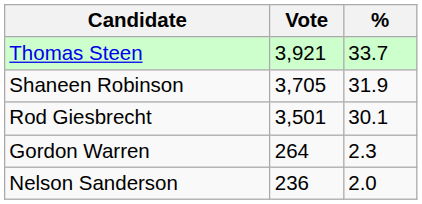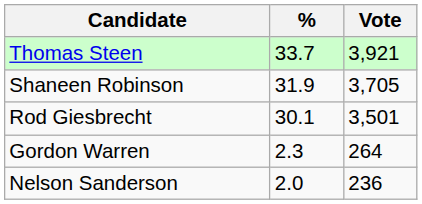 <table class="wikitable">
 <tr>
 <th bgcolor="#DDDDFF" width="200px">Candidate</th>
+<th bgcolor="#DDDDFF" width="50px">%</th>
 <th bgcolor="#DDDDFF" width="50px">Vote</th>
-<th bgcolor="#DDDDFF" width="50px">%</th>
 </tr>
 <tr style="text-align:left; background:#cfc;">
 <td><a href='#'>Thomas Steen</a></td>
+<td>33.7</td>
 <td>3,921</td>
-<td>33.7</td>
 </tr>
 <tr>
 <td>Shaneen Robinson</td>
+<td>31.9</td>
 <td>3,705</td>
-<td>31.9</td>
 </tr>
 <tr>
 <td>Rod Giesbrecht</td>
+<td>30.1</td>
 <td>3,501</td>
-<td>30.1</td>
 </tr>
 <tr>
 <td>Gordon Warren</td>
+<td>2.3</td>
 <td>264</td>
-<td>2.3</td>
 </tr>
 <tr>
 <td>Nelson Sanderson</td>
+<td>2.0</td>
 <td>236</td>
-<td>2.0</td>
 </tr>
 </table>
